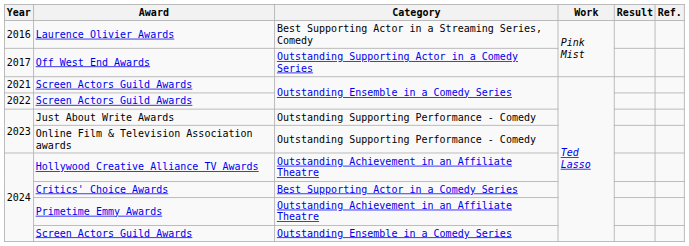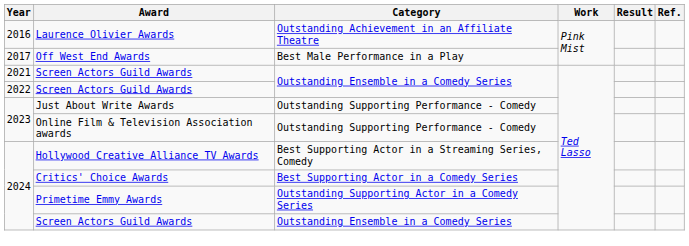 <table class="wikitable plainrowheaders" width="100%">
 <tr>
 <th>Year</th>
 <th>Award</th>
 <th>Category</th>
 <th>Work</th>
 <th>Result</th>
 <th>Ref.</th>
 </tr>
 <tr>
 <td align="center">2016</td>
 <td><a href='#'>Laurence Olivier Awards</a></td>
-<td>Best Supporting Actor in a Streaming Series, Comedy</td>
+<td><a href='#'>Outstanding Achievement in an Affiliate Theatre</a></td>
 <td rowspan="2"><em>Pink Mist</em></td>
 <td></td>
 <td align="center"></td>
 </tr>
 <tr>
 <td align="center">2017</td>
 <td><a href='#'>Off West End Awards</a></td>
-<td><a href='#'>Outstanding Supporting Actor in a Comedy Series</a></td>
+<td>Best Male Performance in a Play</td>
 <td></td>
 <td align="center"></td>
 </tr>
 <tr>
 <td align="center">2021</td>
 <td><a href='#'>Screen Actors Guild Awards</a></td>
 <td rowspan="2"><a href='#'>Outstanding Ensemble in a Comedy Series</a></td>
 <td rowspan="8"><em><a href='#'>Ted Lasso</a></em></td>
 <td></td>
 <td align="center"></td>
 </tr>
 <tr>
 <td align="center">2022</td>
 <td><a href='#'>Screen Actors Guild Awards</a></td>
 <td></td>
 <td align="center"></td>
 </tr>
 <tr>
 <td rowspan="2" align="center">2023</td>
 <td>Just About Write Awards</td>
 <td>Outstanding Supporting Performance - Comedy</td>
 <td></td>
 <td align="center"></td>
 </tr>
 <tr>
 <td>Online Film & Television Association awards</td>
 <td>Outstanding Supporting Performance - Comedy</td>
 <td></td>
 <td align="center"></td>
 </tr>
 <tr>
 <td rowspan="4" align="center">2024</td>
 <td><a href='#'>Hollywood Creative Alliance TV Awards</a></td>
-<td><a href='#'>Outstanding Achievement in an Affiliate Theatre</a></td>
+<td>Best Supporting Actor in a Streaming Series, Comedy</td>
 <td></td>
 <td align="center"></td>
 </tr>
 <tr>
 <td><a href='#'>Critics' Choice Awards</a></td>
 <td><a href='#'>Best Supporting Actor in a Comedy Series</a></td>
 <td></td>
 <td align="center"></td>
 </tr>
 <tr>
 <td><a href='#'>Primetime Emmy Awards</a></td>
-<td><a href='#'>Outstanding Achievement in an Affiliate Theatre</a></td>
+<td><a href='#'>Outstanding Supporting Actor in a Comedy Series</a></td>
 <td></td>
 <td align="center"></td>
 </tr>
 <tr>
 <td><a href='#'>Screen Actors Guild Awards</a></td>
 <td><a href='#'>Outstanding Ensemble in a Comedy Series</a></td>
 <td></td>
 <td align="center"></td>
 </tr>
 </table>
